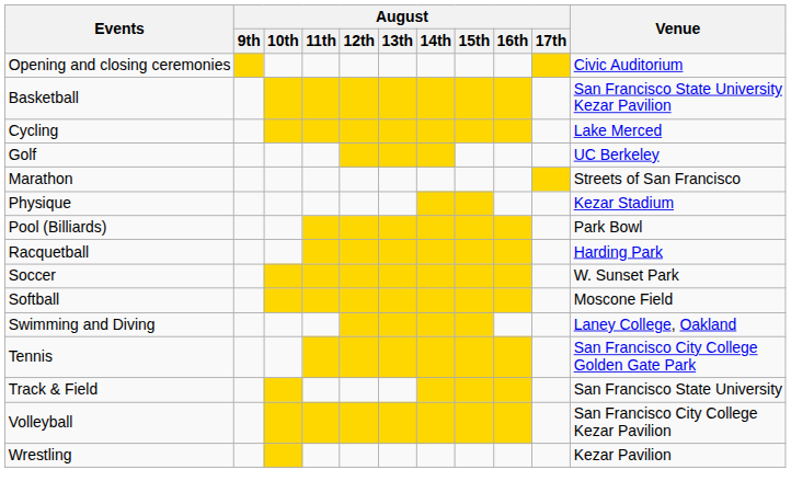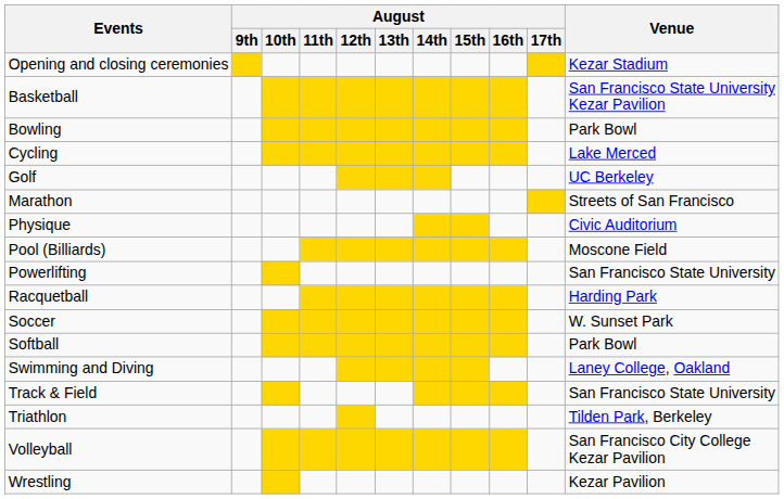 <table class="wikitable">
 <tr>
 <th rowspan=2>Events</th>
 <th colspan=9>August</th>
 <th rowspan=2>Venue</th>
 </tr>
 <tr>
 <th>9th</th>
 <th>10th</th>
 <th>11th</th>
 <th>12th</th>
 <th>13th</th>
 <th>14th</th>
 <th>15th</th>
 <th>16th</th>
 <th>17th</th>
 </tr>
 <tr>
 <td>Opening and closing ceremonies</td>
 <td bgcolor=gold></td>
 <td></td>
 <td></td>
 <td></td>
 <td></td>
 <td></td>
 <td></td>
 <td></td>
 <td bgcolor=gold></td>
-<td><a href='#'>Civic Auditorium</a></td>
+<td><a href='#'>Kezar Stadium</a></td>
 </tr>
 <tr>
 <td>Basketball</td>
 <td></td>
 <td bgcolor=gold></td>
 <td bgcolor=gold></td>
 <td bgcolor=gold></td>
 <td bgcolor=gold></td>
 <td bgcolor=gold></td>
 <td bgcolor=gold></td>
 <td bgcolor=gold></td>
 <td></td>
 <td><a href='#'>San Francisco State University</a><br><a href='#'>Kezar Pavilion</a></td>
+</tr>
+<tr>
+<td>Bowling</td>
+<td></td>
+<td bgcolor=gold></td>
+<td bgcolor=gold></td>
+<td bgcolor=gold></td>
+<td bgcolor=gold></td>
+<td bgcolor=gold></td>
+<td bgcolor=gold></td>
+<td bgcolor=gold></td>
+<td></td>
+<td>Park Bowl</td>
 </tr>
 <tr>
 <td>Cycling</td>
 <td></td>
 <td bgcolor=gold></td>
 <td bgcolor=gold></td>
 <td bgcolor=gold></td>
 <td bgcolor=gold></td>
 <td bgcolor=gold></td>
 <td bgcolor=gold></td>
 <td bgcolor=gold></td>
 <td></td>
 <td><a href='#'>Lake Merced</a></td>
 </tr>
 <tr>
 <td>Golf</td>
 <td></td>
 <td></td>
 <td></td>
 <td bgcolor=gold></td>
 <td bgcolor=gold></td>
 <td bgcolor=gold></td>
 <td></td>
 <td></td>
 <td></td>
 <td><a href='#'>UC Berkeley</a></td>
 </tr>
 <tr>
 <td>Marathon</td>
 <td></td>
 <td></td>
 <td></td>
 <td></td>
 <td></td>
 <td></td>
 <td></td>
 <td></td>
 <td bgcolor=gold></td>
 <td>Streets of San Francisco</td>
 </tr>
 <tr>
 <td>Physique</td>
 <td></td>
 <td></td>
 <td></td>
 <td></td>
 <td></td>
 <td bgcolor=gold></td>
 <td bgcolor=gold></td>
 <td></td>
 <td></td>
-<td><a href='#'>Kezar Stadium</a></td>
+<td><a href='#'>Civic Auditorium</a></td>
 </tr>
 <tr>
 <td>Pool (Billiards)</td>
 <td></td>
 <td></td>
 <td bgcolor=gold></td>
 <td bgcolor=gold></td>
 <td bgcolor=gold></td>
 <td bgcolor=gold></td>
 <td bgcolor=gold></td>
 <td bgcolor=gold></td>
 <td></td>
-<td>Park Bowl</td>
+<td>Moscone Field</td>
+</tr>
+<tr>
+<td>Powerlifting</td>
+<td></td>
+<td bgcolor=gold></td>
+<td></td>
+<td></td>
+<td></td>
+<td></td>
+<td></td>
+<td></td>
+<td></td>
+<td>San Francisco State University</td>
 </tr>
 <tr>
 <td>Racquetball</td>
 <td></td>
 <td></td>
 <td bgcolor=gold></td>
 <td bgcolor=gold></td>
 <td bgcolor=gold></td>
 <td bgcolor=gold></td>
 <td bgcolor=gold></td>
 <td bgcolor=gold></td>
 <td></td>
 <td><a href='#'>Harding Park</a></td>
 </tr>
 <tr>
 <td>Soccer</td>
 <td></td>
 <td bgcolor=gold></td>
 <td bgcolor=gold></td>
 <td bgcolor=gold></td>
 <td bgcolor=gold></td>
 <td bgcolor=gold></td>
 <td bgcolor=gold></td>
 <td bgcolor=gold></td>
 <td></td>
 <td>W. Sunset Park</td>
 </tr>
 <tr>
 <td>Softball</td>
 <td></td>
 <td bgcolor=gold></td>
 <td bgcolor=gold></td>
 <td bgcolor=gold></td>
 <td bgcolor=gold></td>
 <td bgcolor=gold></td>
 <td bgcolor=gold></td>
 <td bgcolor=gold></td>
 <td></td>
-<td>Moscone Field</td>
+<td>Park Bowl</td>
 </tr>
 <tr>
 <td>Swimming and Diving</td>
 <td></td>
 <td></td>
 <td></td>
 <td bgcolor=gold></td>
 <td bgcolor=gold></td>
 <td bgcolor=gold></td>
 <td bgcolor=gold></td>
 <td></td>
 <td></td>
 <td><a href='#'>Laney College</a>, <a href='#'>Oakland</a></td>
 </tr>
 <tr>
-<td>Tennis</td>
-<td></td>
-<td></td>
-<td bgcolor=gold></td>
-<td bgcolor=gold></td>
-<td bgcolor=gold></td>
-<td bgcolor=gold></td>
-<td bgcolor=gold></td>
-<td bgcolor=gold></td>
-<td></td>
-<td><a href='#'>San Francisco City College</a><br><a href='#'>Golden Gate Park</a></td>
-</tr>
-<tr>
 <td>Track & Field</td>
 <td></td>
 <td bgcolor=gold></td>
 <td></td>
 <td></td>
 <td></td>
 <td bgcolor=gold></td>
 <td bgcolor=gold></td>
 <td bgcolor=gold></td>
 <td></td>
 <td>San Francisco State University</td>
+</tr>
+<tr>
+<td>Triathlon</td>
+<td></td>
+<td></td>
+<td></td>
+<td bgcolor=gold></td>
+<td></td>
+<td></td>
+<td></td>
+<td></td>
+<td></td>
+<td><a href='#'>Tilden Park</a>, Berkeley</td>
 </tr>
 <tr>
 <td>Volleyball</td>
 <td></td>
 <td bgcolor=gold></td>
 <td bgcolor=gold></td>
 <td bgcolor=gold></td>
 <td bgcolor=gold></td>
 <td bgcolor=gold></td>
 <td bgcolor=gold></td>
 <td bgcolor=gold></td>
 <td></td>
 <td>San Francisco City College<br>Kezar Pavilion</td>
 </tr>
 <tr>
 <td>Wrestling</td>
 <td></td>
 <td bgcolor=gold></td>
 <td></td>
 <td></td>
 <td></td>
 <td></td>
 <td></td>
 <td></td>
 <td></td>
 <td>Kezar Pavilion</td>
 </tr>
 </table>
